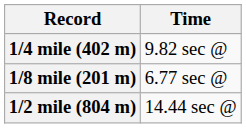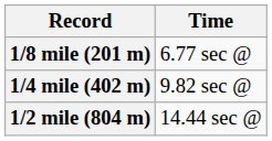 <table border="1" class="wikitable">
 <tr>
 <th>Record</th>
 <th>Time</th>
 </tr>
 <tr>
+<th>1/8 mile (201 m)</th>
+<td>6.77 sec @ </td>
+</tr>
+<tr>
 <th>1/4 mile (402 m)</th>
 <td>9.82 sec @ </td>
-</tr>
-<tr>
-<th>1/8 mile (201 m)</th>
-<td>6.77 sec @ </td>
 </tr>
 <tr>
 <th>1/2 mile (804 m)</th>
 <td>14.44 sec @ </td>
 </tr>
 </table>
